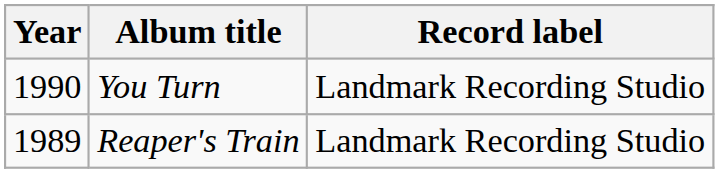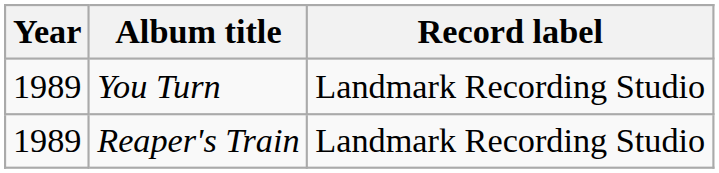 <table class="wikitable">
 <tr>
 <th><strong>Year</strong></th>
 <th><strong>Album title</strong></th>
 <th><strong>Record label</strong></th>
 </tr>
 <tr>
-<td>1990</td>
+<td>1989</td>
 <td><em>You Turn</em></td>
 <td>Landmark Recording Studio</td>
 </tr>
 <tr>
 <td>1989</td>
 <td><em>Reaper's Train</em></td>
 <td>Landmark Recording Studio</td>
 </tr>
 </table>
